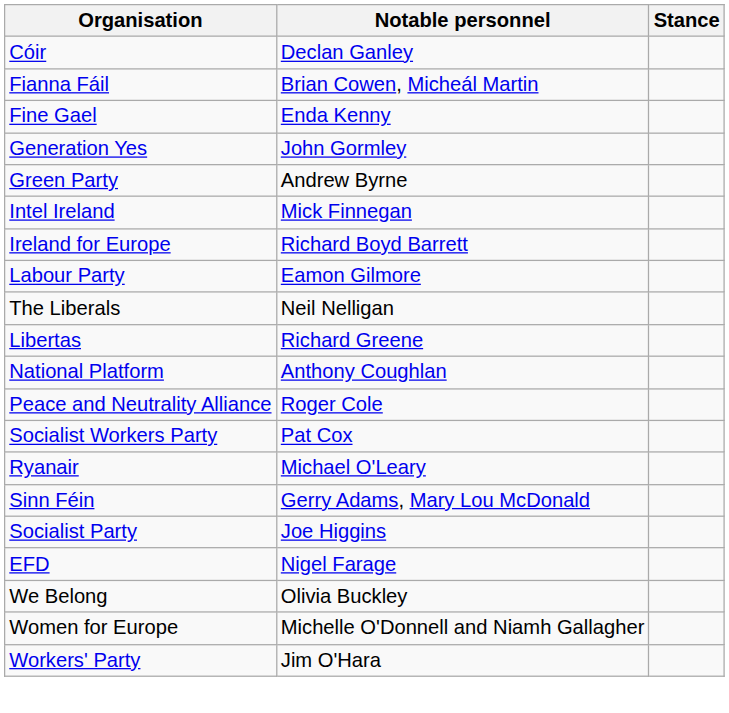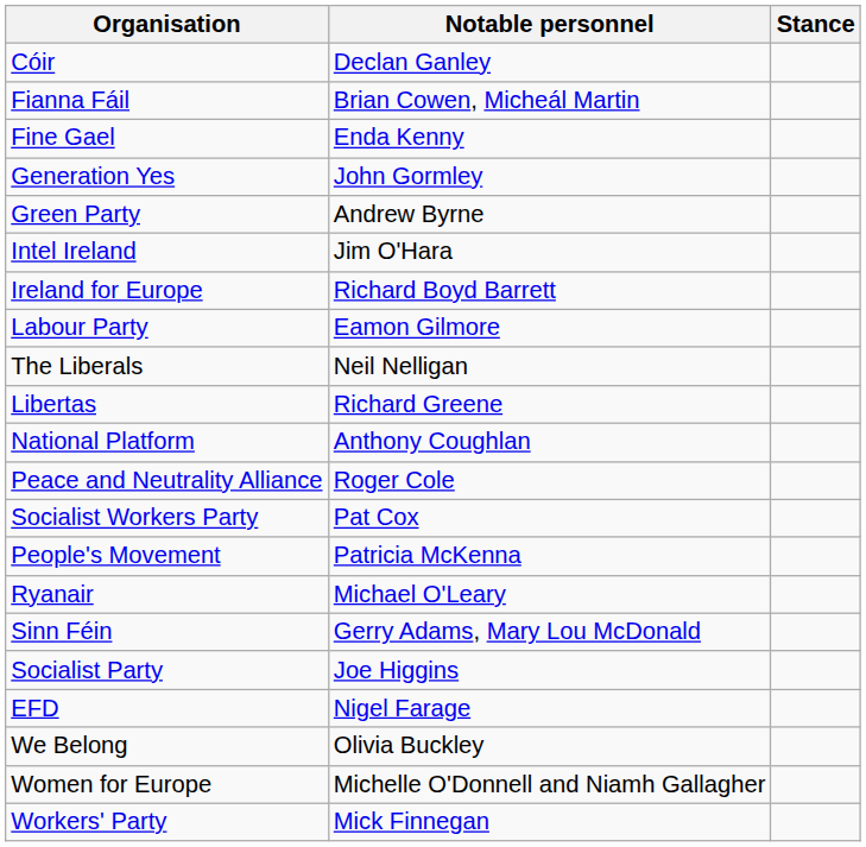 <table class="wikitable sortable">
 <tr>
 <th>Organisation</th>
 <th>Notable personnel</th>
 <th>Stance</th>
 </tr>
 <tr>
 <td><a href='#'>Cóir</a></td>
 <td><a href='#'>Declan Ganley</a></td>
 <td></td>
 </tr>
 <tr>
 <td><a href='#'>Fianna Fáil</a></td>
 <td><a href='#'>Brian Cowen</a>, <a href='#'>Micheál Martin</a></td>
 <td></td>
 </tr>
 <tr>
 <td><a href='#'>Fine Gael</a></td>
 <td><a href='#'>Enda Kenny</a></td>
 <td></td>
 </tr>
 <tr>
 <td><a href='#'>Generation Yes</a></td>
 <td><a href='#'>John Gormley</a></td>
 <td></td>
 </tr>
 <tr>
 <td><a href='#'>Green Party</a></td>
 <td>Andrew Byrne</td>
 <td></td>
 </tr>
 <tr>
 <td><a href='#'>Intel Ireland</a></td>
-<td><a href='#'>Mick Finnegan</a></td>
+<td>Jim O'Hara</td>
 <td></td>
 </tr>
 <tr>
 <td><a href='#'>Ireland for Europe</a></td>
 <td><a href='#'>Richard Boyd Barrett</a></td>
 <td></td>
 </tr>
 <tr>
 <td><a href='#'>Labour Party</a></td>
 <td><a href='#'>Eamon Gilmore</a></td>
 <td></td>
 </tr>
 <tr>
 <td>The Liberals</td>
 <td>Neil Nelligan</td>
 <td></td>
 </tr>
 <tr>
 <td><a href='#'>Libertas</a></td>
 <td><a href='#'>Richard Greene</a></td>
 <td></td>
 </tr>
 <tr>
 <td><a href='#'>National Platform</a></td>
 <td><a href='#'>Anthony Coughlan</a></td>
 <td></td>
 </tr>
 <tr>
 <td><a href='#'>Peace and Neutrality Alliance</a></td>
 <td><a href='#'>Roger Cole</a></td>
 <td></td>
 </tr>
 <tr>
 <td><a href='#'>Socialist Workers Party</a></td>
 <td><a href='#'>Pat Cox</a></td>
 <td></td>
 </tr>
 <tr>
+<td><a href='#'>People's Movement</a></td>
+<td><a href='#'>Patricia McKenna</a></td>
+<td></td>
+</tr>
+<tr>
 <td><a href='#'>Ryanair</a></td>
 <td><a href='#'>Michael O'Leary</a></td>
 <td></td>
 </tr>
 <tr>
 <td><a href='#'>Sinn Féin</a></td>
 <td><a href='#'>Gerry Adams</a>, <a href='#'>Mary Lou McDonald</a></td>
 <td></td>
 </tr>
 <tr>
 <td><a href='#'>Socialist Party</a></td>
 <td><a href='#'>Joe Higgins</a></td>
 <td></td>
 </tr>
 <tr>
 <td><a href='#'>EFD</a></td>
 <td><a href='#'>Nigel Farage</a></td>
 <td></td>
 </tr>
 <tr>
 <td>We Belong</td>
 <td>Olivia Buckley</td>
 <td></td>
 </tr>
 <tr>
 <td>Women for Europe</td>
 <td>Michelle O'Donnell and Niamh Gallagher</td>
 <td></td>
 </tr>
 <tr>
 <td><a href='#'>Workers' Party</a></td>
-<td>Jim O'Hara</td>
+<td><a href='#'>Mick Finnegan</a></td>
 <td></td>
 </tr>
 </table>
